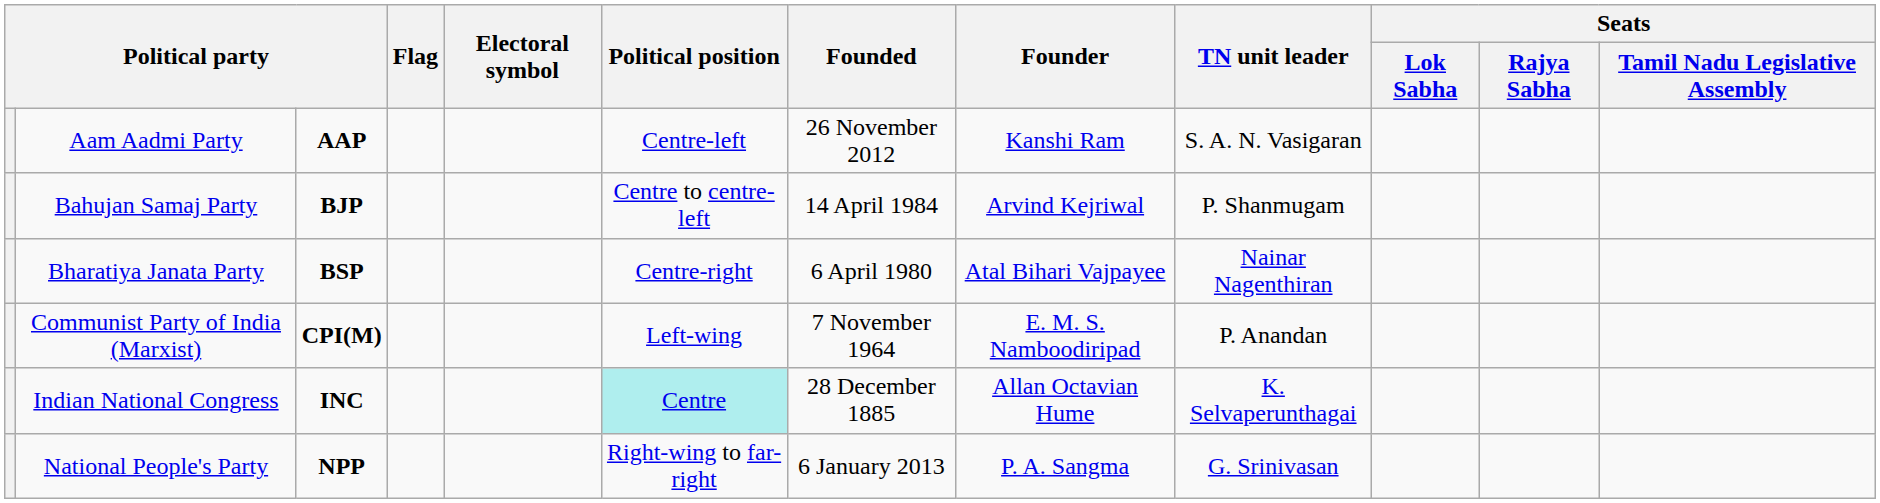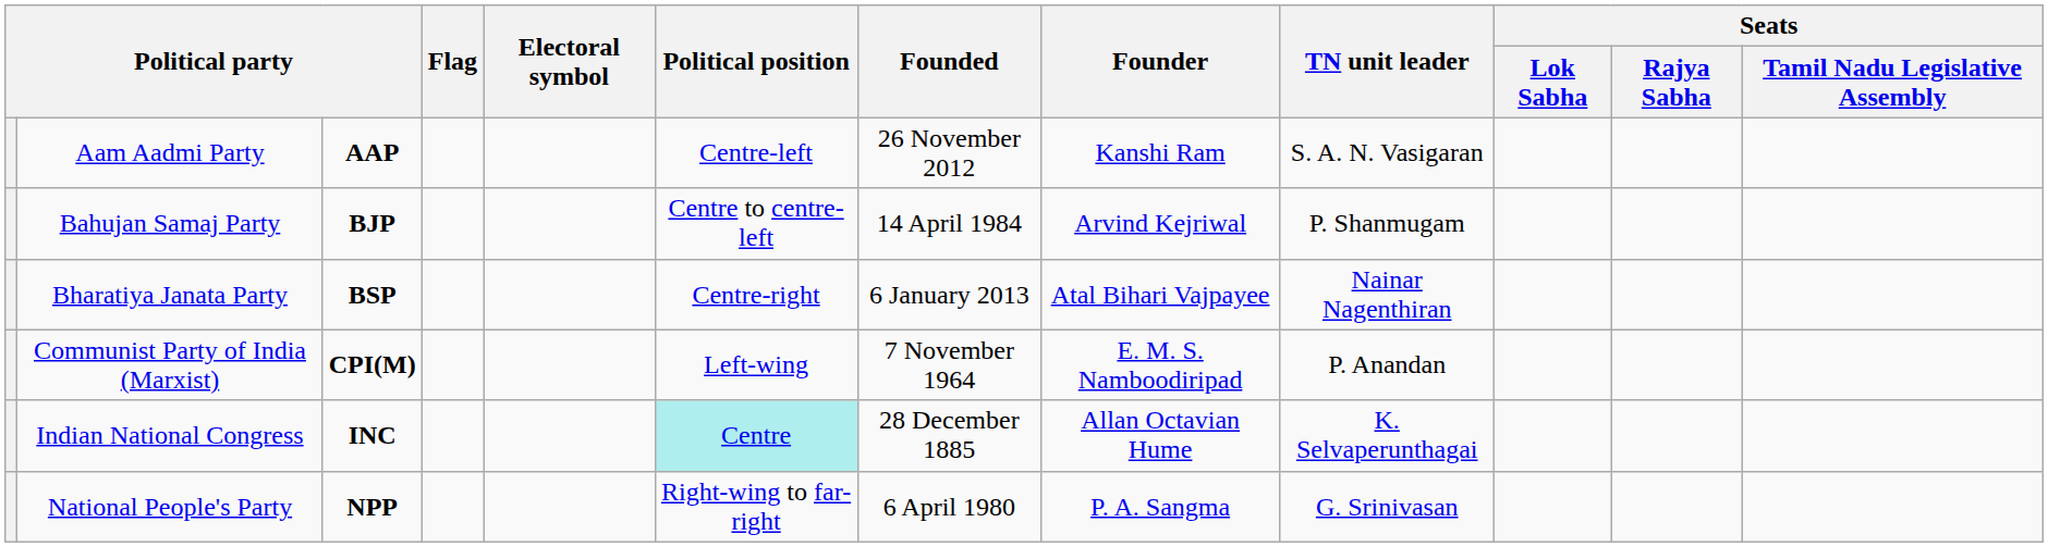 <table class="wikitable sortable" style="text-align:center;">
 <tr>
 <th colspan=3 rowspan=2>Political party</th>
 <th rowspan=2>Flag</th>
 <th rowspan=2>Electoral symbol</th>
 <th rowspan=2>Political position</th>
 <th rowspan=2>Founded</th>
 <th rowspan=2>Founder</th>
 <th rowspan=2><a href='#'>TN</a> unit leader</th>
 <th colspan=4>Seats</th>
 </tr>
 <tr>
 <th><a href='#'>Lok Sabha</a></th>
 <th><a href='#'>Rajya Sabha</a></th>
 <th><a href='#'>Tamil Nadu Legislative Assembly</a></th>
 </tr>
 <tr>
 <th></th>
 <td><a href='#'>Aam Aadmi Party</a></td>
 <td><strong>AAP</strong></td>
 <td></td>
 <td></td>
 <td><a href='#'>Centre-left</a></td>
 <td>26 November 2012</td>
 <td><a href='#'>Kanshi Ram</a></td>
 <td>S. A. N. Vasigaran</td>
 <td></td>
 <td></td>
 <td></td>
 </tr>
 <tr>
 <th></th>
 <td><a href='#'>Bahujan Samaj Party</a></td>
 <td><strong>BJP</strong></td>
 <td></td>
 <td></td>
 <td><a href='#'>Centre</a> to <a href='#'>centre-left</a></td>
 <td>14 April 1984</td>
 <td><a href='#'>Arvind Kejriwal</a></td>
 <td>P. Shanmugam</td>
 <td></td>
 <td></td>
 <td></td>
 </tr>
 <tr>
 <th></th>
 <td><a href='#'>Bharatiya Janata Party</a></td>
 <td><strong>BSP</strong></td>
 <td></td>
 <td></td>
 <td><a href='#'>Centre-right</a></td>
-<td>6 April 1980</td>
+<td>6 January 2013</td>
 <td><a href='#'>Atal Bihari Vajpayee</a></td>
 <td><a href='#'>Nainar Nagenthiran</a></td>
 <td></td>
 <td></td>
 <td></td>
 </tr>
 <tr>
 <th></th>
 <td><a href='#'>Communist Party of India (Marxist)</a></td>
 <td><strong>CPI(M)</strong></td>
 <td></td>
 <td></td>
 <td><a href='#'>Left-wing</a></td>
 <td>7 November 1964</td>
 <td><a href='#'>E. M. S. Namboodiripad</a></td>
 <td>P. Anandan</td>
 <td></td>
 <td></td>
 <td></td>
 </tr>
 <tr>
 <th></th>
 <td><a href='#'>Indian National Congress</a></td>
 <td><strong>INC</strong></td>
 <td></td>
 <td></td>
 <td style="background: paleturquoise;"><a href='#'>Centre</a></td>
 <td>28 December 1885</td>
 <td><a href='#'>Allan Octavian Hume</a></td>
 <td><a href='#'>K. Selvaperunthagai</a></td>
 <td></td>
 <td></td>
 <td></td>
 </tr>
 <tr>
 <th></th>
 <td><a href='#'>National People's Party</a></td>
 <td><strong>NPP</strong></td>
 <td></td>
 <td></td>
 <td><a href='#'>Right-wing</a> to <a href='#'>far-right</a></td>
-<td>6 January 2013</td>
+<td>6 April 1980</td>
 <td><a href='#'>P. A. Sangma</a></td>
 <td><a href='#'>G. Srinivasan</a></td>
 <td></td>
 <td></td>
 <td></td>
 </tr>
 </table>
